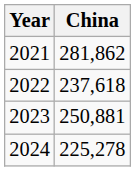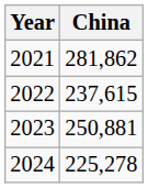 <table class="wikitable">
 <tr>
 <th>Year</th>
 <th>China</th>
 </tr>
 <tr>
 <td>2021</td>
 <td>281,862</td>
 </tr>
 <tr>
 <td>2022</td>
-<td>237,618</td>
+<td>237,615</td>
 </tr>
 <tr>
 <td>2023</td>
 <td>250,881</td>
 </tr>
 <tr>
 <td>2024</td>
 <td>225,278</td>
 </tr>
 </table>
